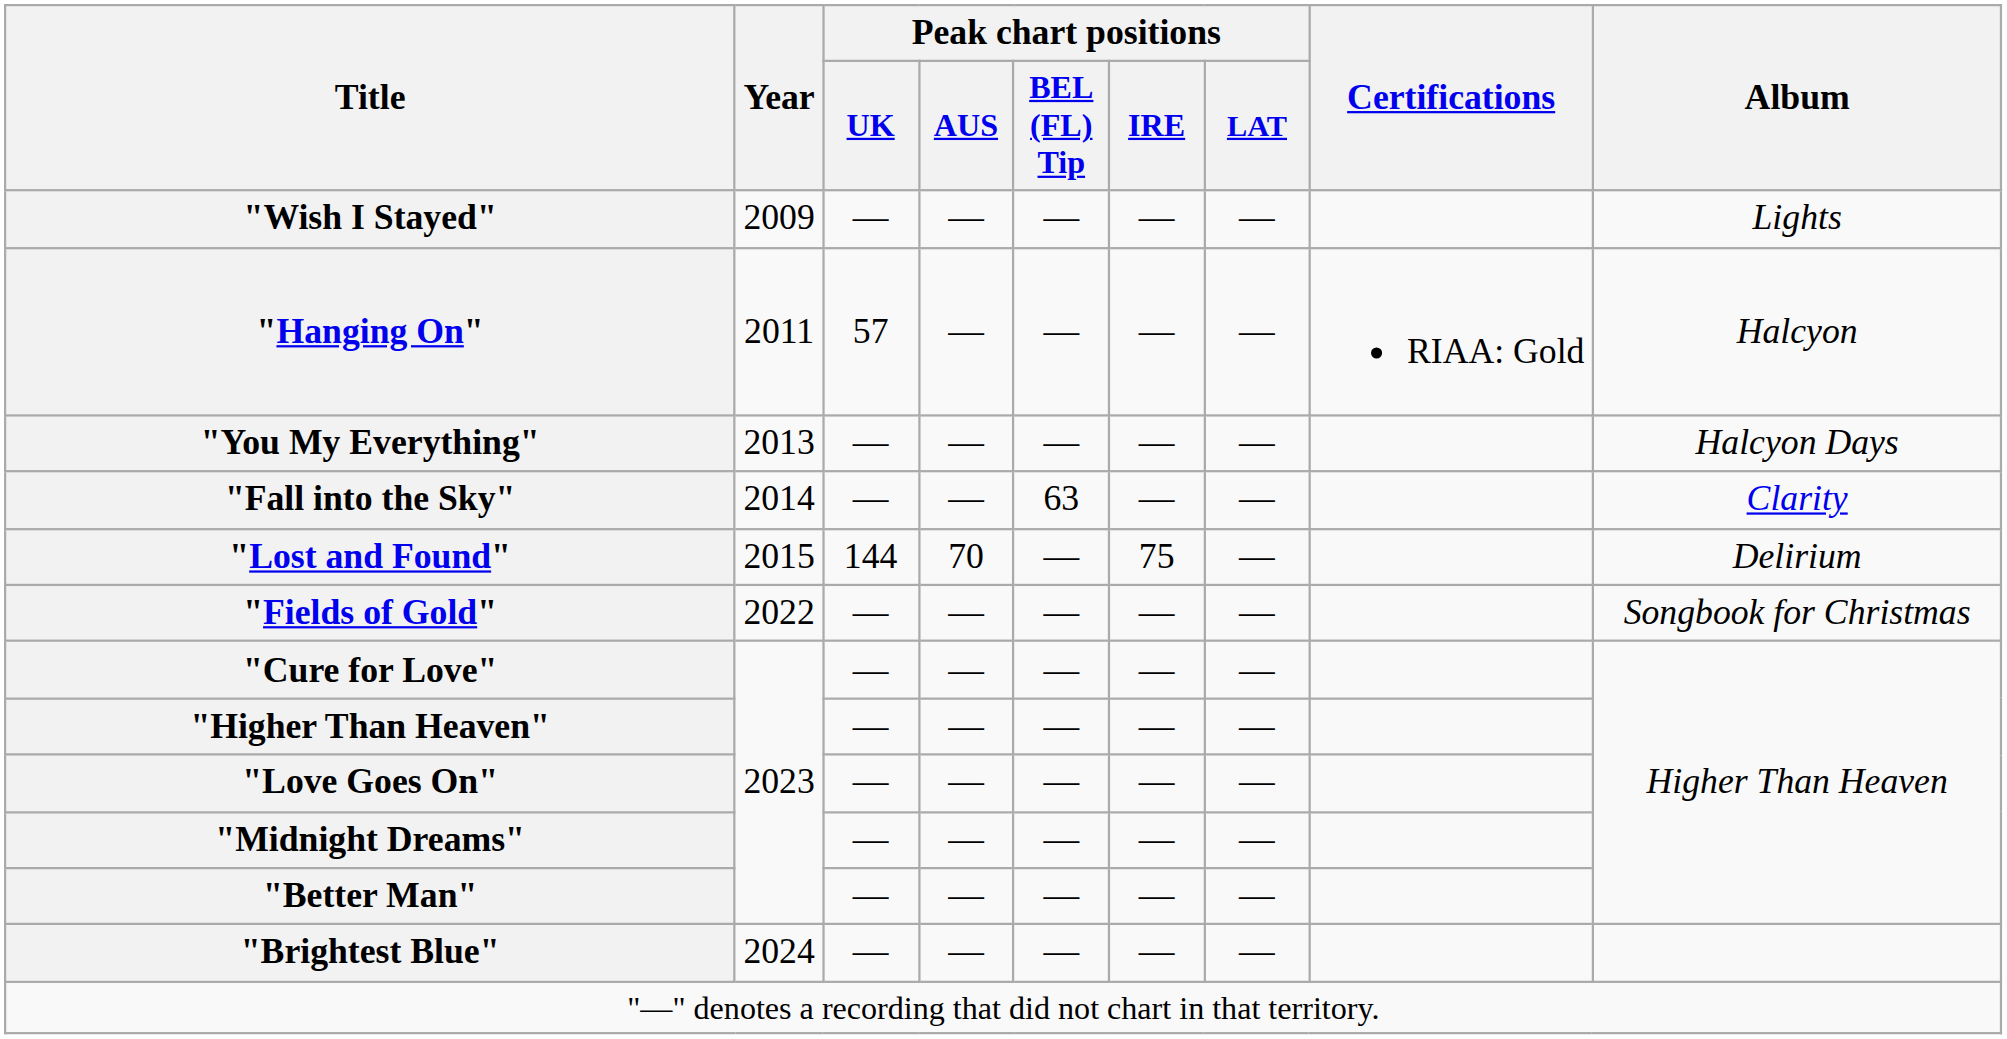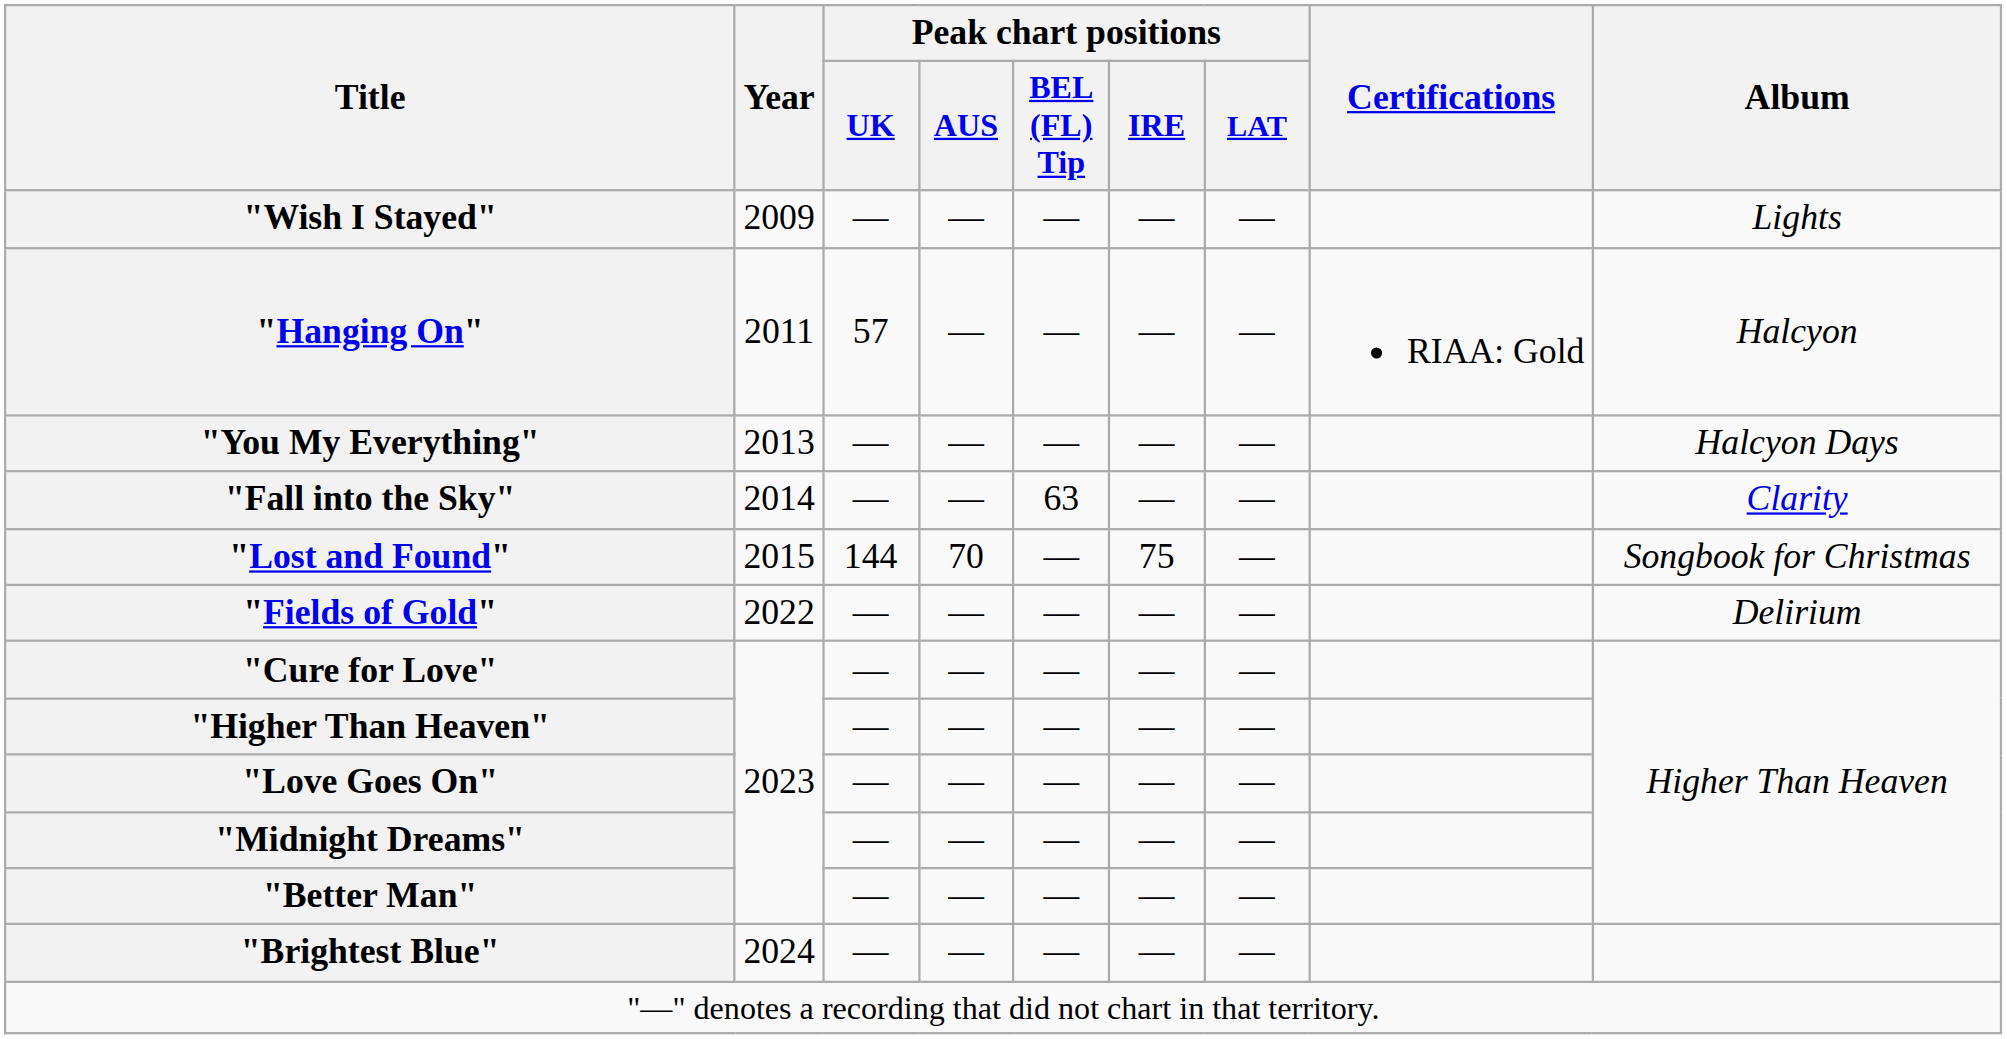 <table class="wikitable plainrowheaders" style="text-align:center;">
 <tr>
 <th scope="col" rowspan="2" style="width:20em;">Title</th>
 <th scope="col" rowspan="2">Year</th>
 <th scope="col" colspan="5">Peak chart positions</th>
 <th scope="col" rowspan="2"><a href='#'>Certifications</a></th>
 <th scope="col" rowspan="2" style="width:11em;">Album</th>
 </tr>
 <tr>
 <th scope="col" style="width:2.5em;font-size:90%;"><a href='#'>UK</a><br></th>
 <th scope="col" style="width:2.5em;font-size:90%;"><a href='#'>AUS</a><br></th>
 <th scope="col" style="width:2.5em;font-size:90%;"><a href='#'>BEL<br>(FL)<br>Tip</a><br></th>
 <th scope="col" style="width:2.5em;font-size:90%;"><a href='#'>IRE</a><br></th>
 <th scope="col" style="width:3em;font-size:85%;"><a href='#'>LAT</a><br></th>
 </tr>
 <tr>
 <th scope="row">"Wish I Stayed"</th>
 <td>2009</td>
 <td>—</td>
 <td>—</td>
 <td>—</td>
 <td>—</td>
 <td>—</td>
 <td></td>
 <td><em>Lights</em></td>
 </tr>
 <tr>
 <th scope="row">"<a href='#'>Hanging On</a>"<br></th>
 <td>2011</td>
 <td>57</td>
 <td>—</td>
 <td>—</td>
 <td>—</td>
 <td>—</td>
 <td><br><ul><li>RIAA: Gold</li></ul></td>
 <td><em>Halcyon</em></td>
 </tr>
 <tr>
 <th scope="row">"You My Everything"</th>
 <td>2013</td>
 <td>—</td>
 <td>—</td>
 <td>—</td>
 <td>—</td>
 <td>—</td>
 <td></td>
 <td><em>Halcyon Days</em></td>
 </tr>
 <tr>
 <th scope="row">"Fall into the Sky" </th>
 <td>2014</td>
 <td>—</td>
 <td>—</td>
 <td>63</td>
 <td>—</td>
 <td>—</td>
 <td></td>
 <td><em><a href='#'>Clarity</a></em></td>
 </tr>
 <tr>
 <th scope="row">"<a href='#'>Lost and Found</a>"</th>
 <td>2015</td>
 <td>144</td>
 <td>70</td>
 <td>—</td>
 <td>75</td>
 <td>—</td>
 <td></td>
-<td><em>Delirium</em></td>
+<td><em>Songbook for Christmas</em></td>
 </tr>
 <tr>
 <th scope="row">"<a href='#'>Fields of Gold</a>"</th>
 <td>2022</td>
 <td>—</td>
 <td>—</td>
 <td>—</td>
 <td>—</td>
 <td>—</td>
 <td></td>
-<td><em>Songbook for Christmas</em></td>
+<td><em>Delirium</em></td>
 </tr>
 <tr>
 <th scope="row">"Cure for Love"</th>
 <td rowspan="5">2023</td>
 <td>—</td>
 <td>—</td>
 <td>—</td>
 <td>—</td>
 <td>—</td>
 <td></td>
 <td rowspan="5"><em>Higher Than Heaven</em></td>
 </tr>
 <tr>
 <th scope="row">"Higher Than Heaven"</th>
 <td>—</td>
 <td>—</td>
 <td>—</td>
 <td>—</td>
 <td>—</td>
 <td></td>
 </tr>
 <tr>
 <th scope="row">"Love Goes On"</th>
 <td>—</td>
 <td>—</td>
 <td>—</td>
 <td>—</td>
 <td>—</td>
 <td></td>
 </tr>
 <tr>
 <th scope="row">"Midnight Dreams"</th>
 <td>—</td>
 <td>—</td>
 <td>—</td>
 <td>—</td>
 <td>—</td>
 <td></td>
 </tr>
 <tr>
 <th scope="row">"Better Man"</th>
 <td>—</td>
 <td>—</td>
 <td>—</td>
 <td>—</td>
 <td>—</td>
 <td></td>
 </tr>
 <tr>
 <th scope="row">"Brightest Blue" </th>
 <td>2024</td>
 <td>—</td>
 <td>—</td>
 <td>—</td>
 <td>—</td>
 <td>—</td>
 <td></td>
 <td></td>
 </tr>
 <tr>
 <td colspan="9" style="font-size:90%">"—" denotes a recording that did not chart in that territory.</td>
 </tr>
 </table>
